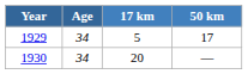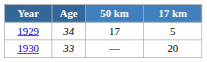 <table class="wikitable" style="font-size:95%; text-align:center; border:grey solid 1px; border-collapse:collapse; background:#ffffff;">
 <tr>
 <th style="background-color:#369; color:white; width:60px;"> Year </th>
 <th style="background-color:#369; color:white; width:40px;"> Age </th>
+<th style="background-color:#4180be; color:white; width:75px;"> 50 km </th>
 <th style="background-color:#4180be; color:white; width:75px;"> 17 km </th>
-<th style="background-color:#4180be; color:white; width:75px;"> 50 km </th>
 </tr>
 <tr>
 <td><a href='#'>1929</a></td>
 <td><em>34</em></td>
+<td>17</td>
 <td>5</td>
-<td>17</td>
 </tr>
 <tr>
 <td><a href='#'>1930</a></td>
-<td><em>34</em></td>
+<td><em>33</em></td>
+<td>—</td>
 <td>20</td>
-<td>—</td>
 </tr>
 </table>
